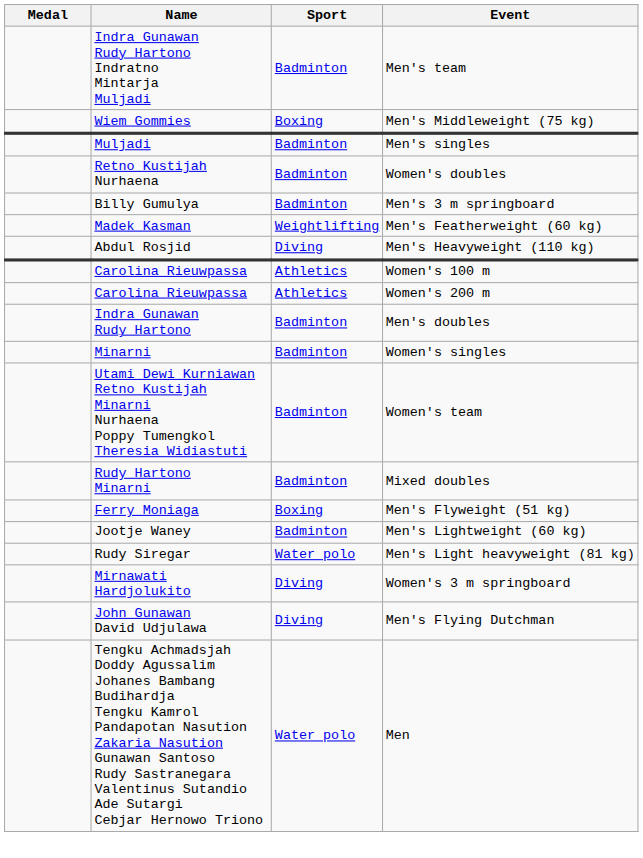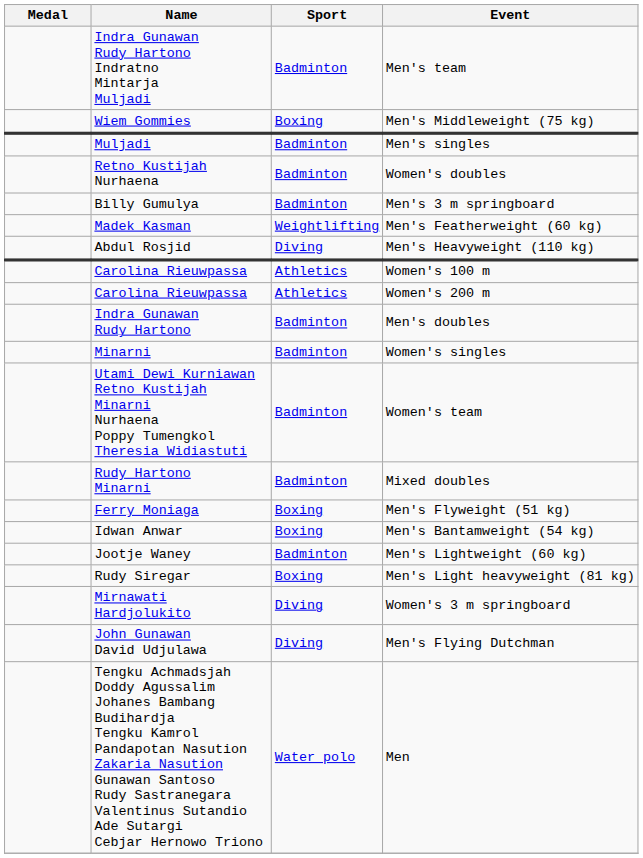 <table class="wikitable sortable" style="text-align:left;">
 <tr>
 <th style="width:6em">Medal</th>
 <th style="width:13em">Name</th>
 <th>Sport</th>
 <th>Event</th>
 </tr>
 <tr>
 <td></td>
 <td><a href='#'>Indra Gunawan</a><br><a href='#'>Rudy Hartono</a><br>Indratno<br>Mintarja<br><a href='#'>Muljadi</a></td>
 <td>  <a href='#'>Badminton</a></td>
 <td>Men's team</td>
 </tr>
 <tr>
 <td></td>
 <td><a href='#'>Wiem Gommies</a></td>
 <td>  <a href='#'>Boxing</a></td>
 <td>Men's Middleweight (75 kg)</td>
 </tr>
 <tr style="border-top: 3px solid #333333;">
 <td></td>
 <td><a href='#'>Muljadi</a></td>
 <td>    <a href='#'>Badminton</a></td>
 <td>Men's singles</td>
 </tr>
 <tr>
 <td></td>
 <td><a href='#'>Retno Kustijah</a><br>Nurhaena</td>
 <td> <a href='#'>Badminton</a></td>
 <td>Women's doubles</td>
 </tr>
 <tr>
 <td></td>
 <td>Billy Gumulya</td>
 <td> <a href='#'>Badminton</a></td>
 <td>Men's 3 m springboard</td>
 </tr>
 <tr>
 <td></td>
 <td><a href='#'>Madek Kasman</a></td>
 <td>   <a href='#'>Weightlifting</a></td>
 <td>Men's Featherweight (60 kg)</td>
 </tr>
 <tr>
 <td></td>
 <td>Abdul Rosjid</td>
 <td> <a href='#'>Diving</a></td>
 <td>Men's Heavyweight (110 kg)</td>
 </tr>
 <tr style="border-top: 3px solid #333333;">
 <td></td>
 <td><a href='#'>Carolina Rieuwpassa</a></td>
 <td> <a href='#'>Athletics</a></td>
 <td>Women's 100 m</td>
 </tr>
 <tr>
 <td></td>
 <td><a href='#'>Carolina Rieuwpassa</a></td>
 <td> <a href='#'>Athletics</a></td>
 <td>Women's 200 m</td>
 </tr>
 <tr>
 <td></td>
 <td><a href='#'>Indra Gunawan</a><br><a href='#'>Rudy Hartono</a></td>
 <td> <a href='#'>Badminton</a></td>
 <td>Men's doubles</td>
 </tr>
 <tr>
 <td></td>
 <td><a href='#'>Minarni</a></td>
 <td>   <a href='#'>Badminton</a></td>
 <td>Women's singles</td>
 </tr>
 <tr>
 <td></td>
 <td><a href='#'>Utami Dewi Kurniawan</a><br><a href='#'>Retno Kustijah</a><br><a href='#'>Minarni</a><br>Nurhaena<br>Poppy Tumengkol<br><a href='#'>Theresia Widiastuti</a></td>
 <td>  <a href='#'>Badminton</a></td>
 <td>Women's team</td>
 </tr>
 <tr>
 <td></td>
 <td><a href='#'>Rudy Hartono</a><br><a href='#'>Minarni</a></td>
 <td> <a href='#'>Badminton</a></td>
 <td>Mixed doubles</td>
 </tr>
 <tr>
 <td></td>
 <td><a href='#'>Ferry Moniaga</a></td>
 <td> <a href='#'>Boxing</a></td>
 <td>Men's Flyweight (51 kg)</td>
 </tr>
 <tr>
 <td></td>
+<td>Idwan Anwar</td>
+<td> <a href='#'>Boxing</a></td>
+<td>Men's Bantamweight (54 kg)</td>
+</tr>
+<tr>
+<td></td>
 <td>Jootje Waney</td>
 <td> <a href='#'>Badminton</a></td>
 <td>Men's Lightweight (60 kg)</td>
 </tr>
 <tr>
 <td></td>
 <td>Rudy Siregar</td>
-<td>  <a href='#'>Water polo</a></td>
+<td> <a href='#'>Boxing</a></td>
 <td>Men's Light heavyweight (81 kg)</td>
 </tr>
 <tr>
 <td></td>
 <td><a href='#'>Mirnawati Hardjolukito</a></td>
 <td> <a href='#'>Diving</a></td>
 <td>Women's 3 m springboard</td>
 </tr>
 <tr>
 <td></td>
 <td><a href='#'>John Gunawan</a><br>David Udjulawa</td>
 <td> <a href='#'>Diving</a></td>
 <td>Men's Flying Dutchman</td>
 </tr>
 <tr>
 <td></td>
 <td>Tengku Achmadsjah<br>Doddy Agussalim<br>Johanes Bambang Budihardja<br>Tengku Kamrol<br>Pandapotan Nasution<br><a href='#'>Zakaria Nasution</a><br>Gunawan Santoso<br>Rudy Sastranegara<br>Valentinus Sutandio<br>Ade Sutargi<br>Cebjar Hernowo Triono</td>
 <td>  <a href='#'>Water polo</a></td>
 <td>Men</td>
 </tr>
 <tr>
 </tr>
 </table>
